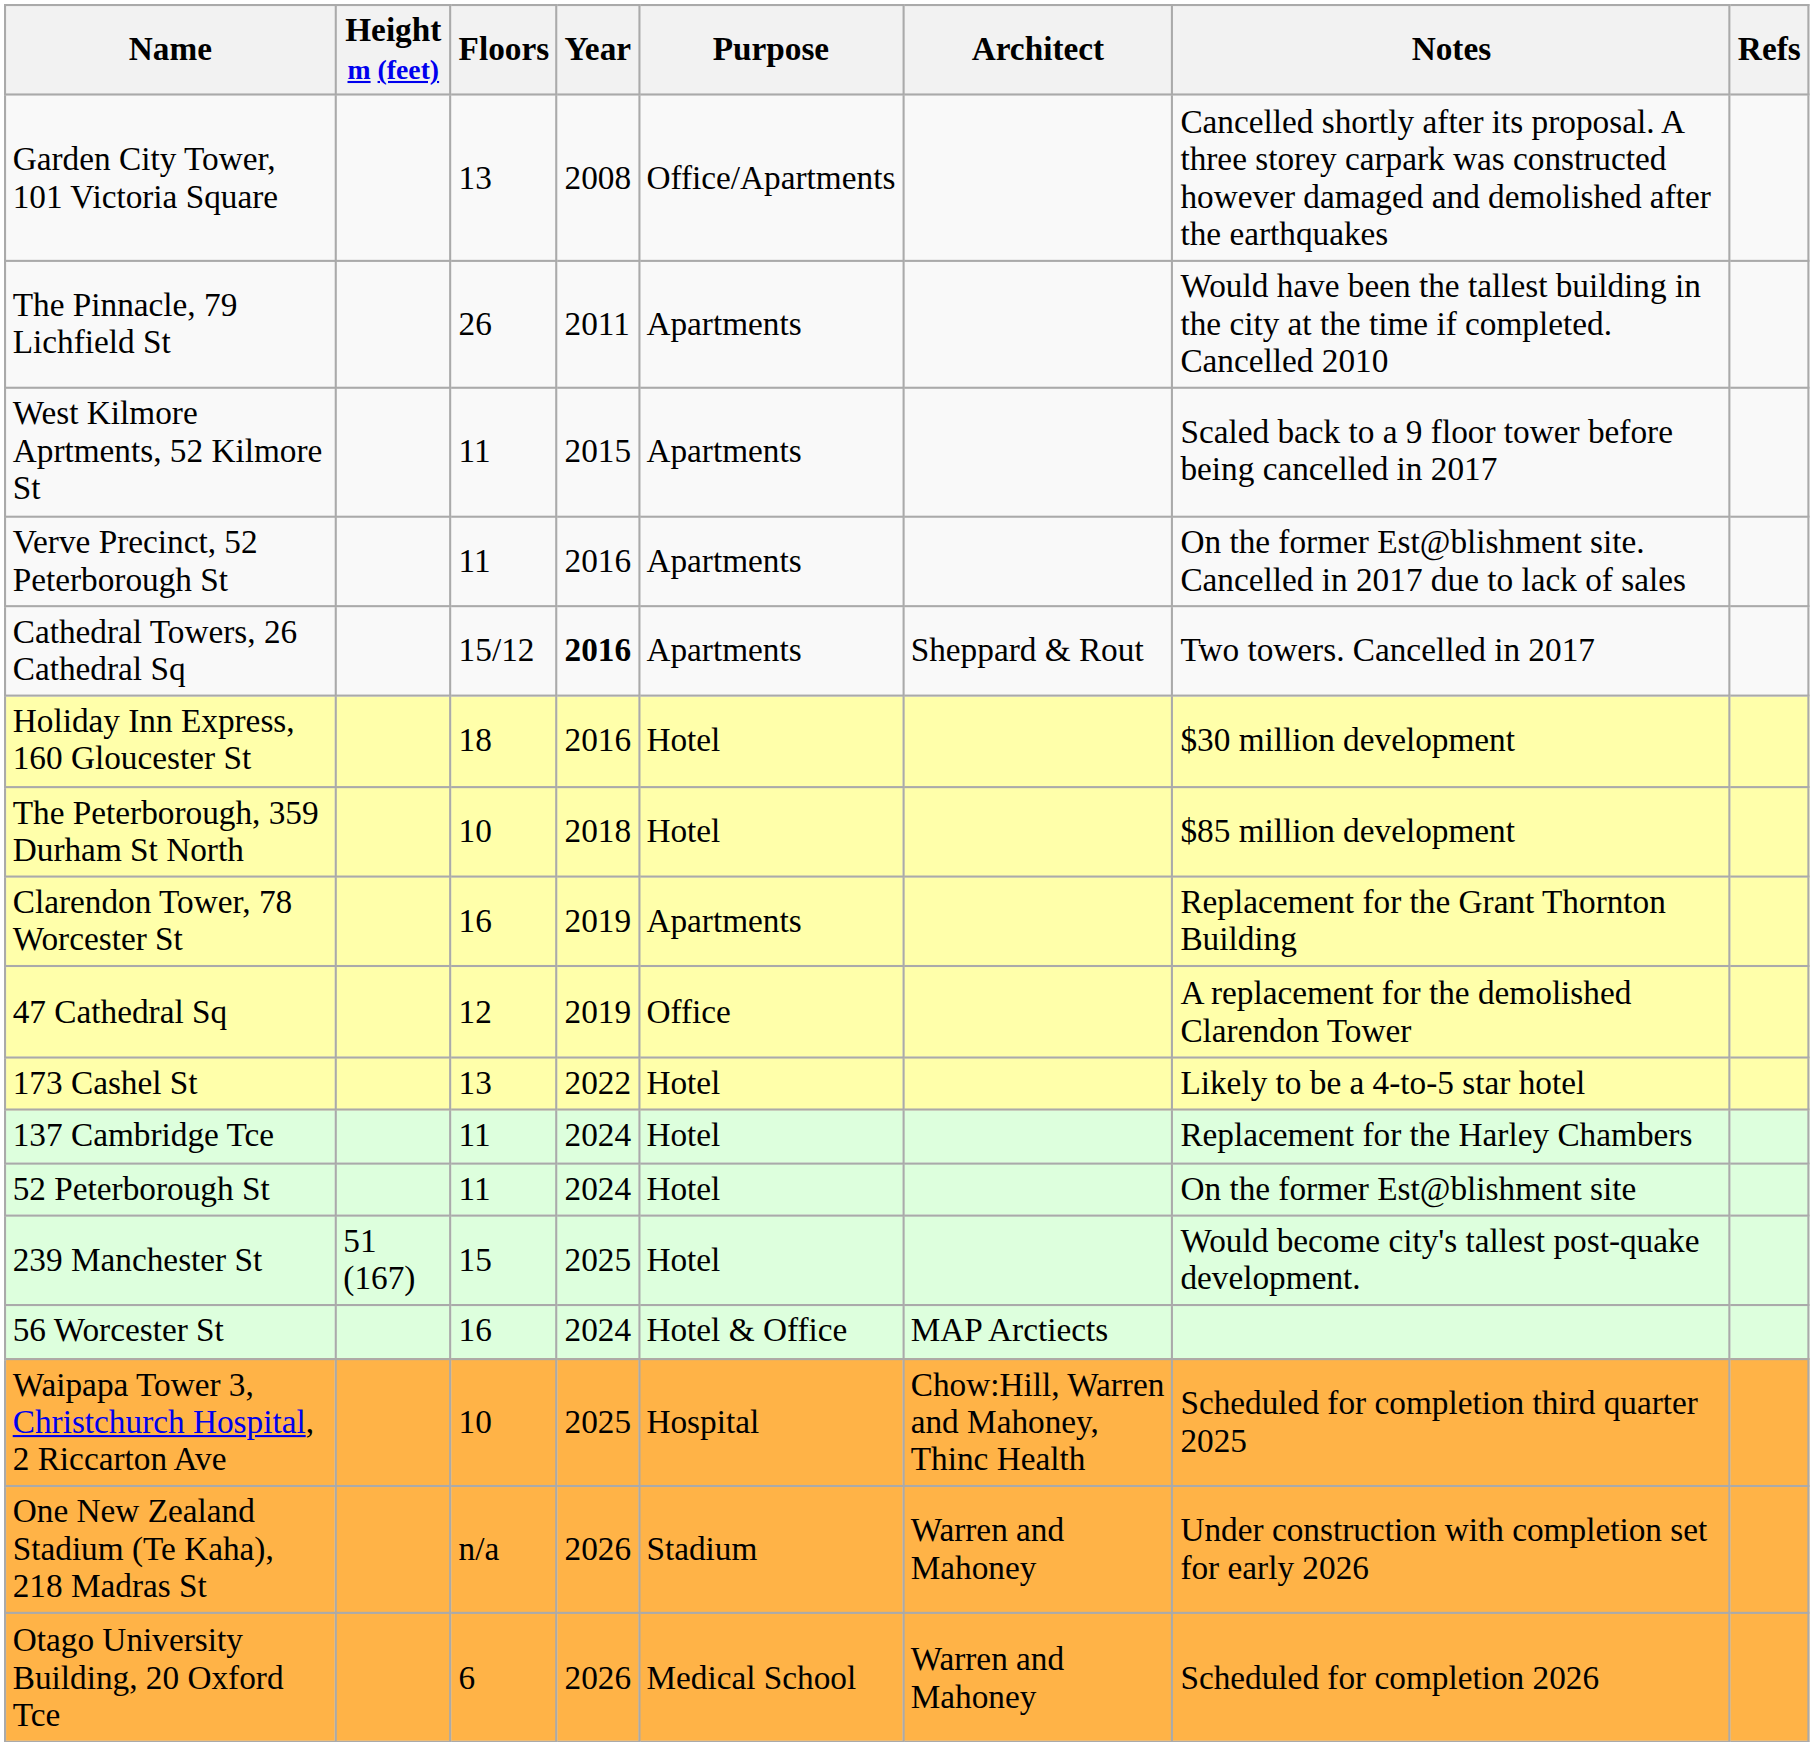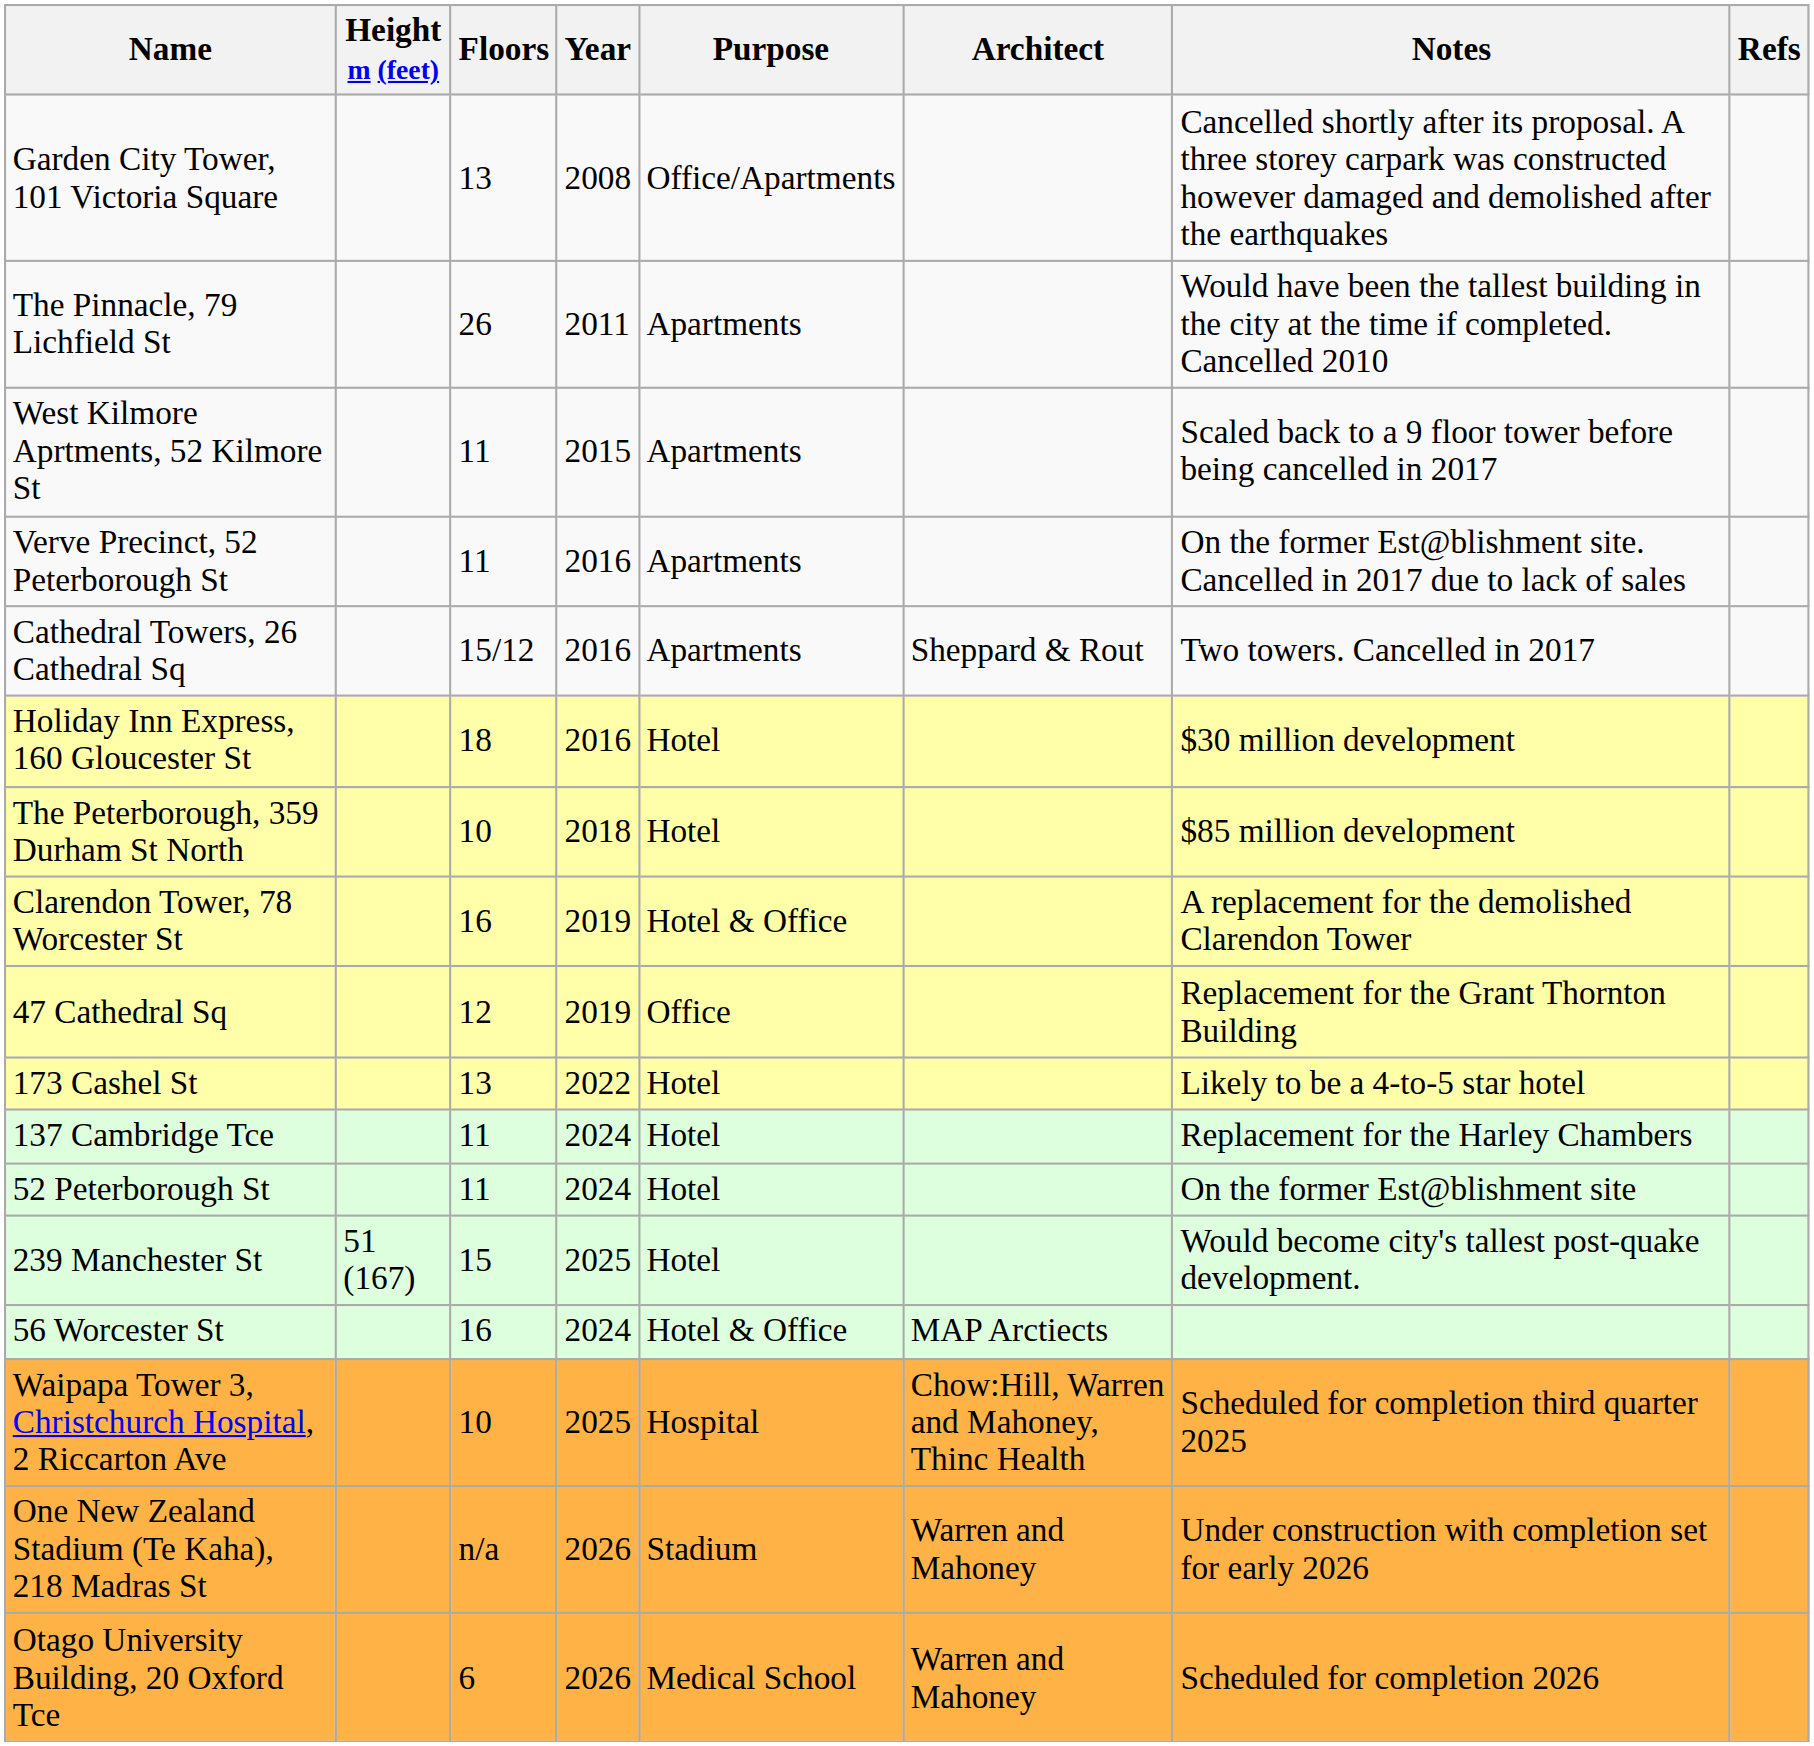 <table class="wikitable sortable">
 <tr>
 <th>Name</th>
 <th>Height<br><small><a href='#'>m</a> <a href='#'>(feet)</a></small></th>
 <th>Floors</th>
 <th>Year</th>
 <th>Purpose</th>
 <th>Architect</th>
 <th>Notes</th>
 <th>Refs</th>
 </tr>
 <tr -bgcolor=#FF7F50>
 <td>Garden City Tower, 101 Victoria Square</td>
 <td></td>
 <td>13</td>
 <td>2008</td>
 <td>Office/Apartments</td>
 <td></td>
 <td>Cancelled shortly after its proposal. A three storey carpark was constructed however damaged and demolished after the earthquakes</td>
 <td></td>
 </tr>
 <tr -bgcolor=#FF7F50>
 <td>The Pinnacle, 79 Lichfield St</td>
 <td></td>
 <td>26</td>
 <td>2011</td>
 <td>Apartments</td>
 <td></td>
 <td>Would have been the tallest building in the city at the time if completed. Cancelled 2010</td>
 <td></td>
 </tr>
 <tr -bgcolor=#FF7F50>
 <td>West Kilmore Aprtments, 52 Kilmore St</td>
 <td></td>
 <td>11</td>
 <td>2015</td>
 <td>Apartments</td>
 <td></td>
 <td>Scaled back to a 9 floor tower before being cancelled in 2017</td>
 <td></td>
 </tr>
 <tr -bgcolor=#FF7F50>
 <td>Verve Precinct, 52 Peterborough St</td>
 <td></td>
 <td>11</td>
 <td>2016</td>
 <td>Apartments</td>
 <td></td>
 <td>On the former Est@blishment site. Cancelled in 2017 due to lack of sales</td>
 <td></td>
 </tr>
 <tr -bgcolor=#FF7F50>
 <td>Cathedral Towers, 26 Cathedral Sq</td>
 <td></td>
 <td>15/12</td>
-<td><strong>2016</strong></td>
+<td>2016</td>
 <td>Apartments</td>
 <td>Sheppard & Rout</td>
 <td>Two towers. Cancelled in 2017</td>
 <td></td>
 </tr>
 <tr bgcolor=#ffa>
 <td>Holiday Inn Express, 160 Gloucester St</td>
 <td></td>
 <td>18</td>
 <td>2016</td>
 <td>Hotel</td>
 <td></td>
 <td>$30 million development</td>
 <td></td>
 </tr>
 <tr bgcolor=#ffa>
 <td>The Peterborough, 359 Durham St North</td>
 <td></td>
 <td>10</td>
 <td>2018</td>
 <td>Hotel</td>
 <td></td>
 <td>$85 million development</td>
 <td></td>
 </tr>
 <tr bgcolor=#ffa>
 <td>Clarendon Tower, 78 Worcester St</td>
 <td></td>
 <td>16</td>
 <td>2019</td>
-<td>Apartments</td>
+<td>Hotel & Office</td>
 <td></td>
-<td>Replacement for the Grant Thornton Building</td>
+<td>A replacement for the demolished Clarendon Tower</td>
 <td></td>
 </tr>
 <tr bgcolor=#ffa>
 <td>47 Cathedral Sq</td>
 <td></td>
 <td>12</td>
 <td>2019</td>
 <td>Office</td>
 <td></td>
-<td>A replacement for the demolished Clarendon Tower</td>
+<td>Replacement for the Grant Thornton Building</td>
 <td></td>
 </tr>
 <tr bgcolor=#ffa>
 <td>173 Cashel St</td>
 <td></td>
 <td>13</td>
 <td>2022</td>
 <td>Hotel</td>
 <td></td>
 <td>Likely to be a 4-to-5 star hotel</td>
 <td></td>
 </tr>
 <tr bgcolor=#ddffdd>
 <td>137 Cambridge Tce</td>
 <td></td>
 <td>11</td>
 <td>2024</td>
 <td>Hotel</td>
 <td></td>
 <td>Replacement for the Harley Chambers</td>
 <td></td>
 </tr>
 <tr bgcolor=#ddffdd>
 <td>52 Peterborough St</td>
 <td></td>
 <td>11</td>
 <td>2024</td>
 <td>Hotel</td>
 <td></td>
 <td>On the former Est@blishment site</td>
 <td></td>
 </tr>
 <tr bgcolor=#ddffdd>
 <td>239 Manchester St</td>
 <td>51 (167)</td>
 <td>15</td>
 <td>2025</td>
 <td>Hotel</td>
 <td></td>
 <td>Would become city's tallest post-quake development.</td>
 <td></td>
 </tr>
 <tr bgcolor=#ddffdd>
 <td>56 Worcester St</td>
 <td></td>
 <td>16</td>
 <td>2024</td>
 <td>Hotel & Office</td>
 <td>MAP Arctiects</td>
 <td></td>
 <td></td>
 </tr>
 <tr bgcolor="FFB347">
 <td>Waipapa Tower 3, <a href='#'>Christchurch Hospital</a>, 2 Riccarton Ave</td>
 <td></td>
 <td>10</td>
 <td>2025</td>
 <td>Hospital</td>
 <td>Chow:Hill, Warren and Mahoney, Thinc Health</td>
 <td>Scheduled for completion third quarter 2025</td>
 <td></td>
 </tr>
 <tr bgcolor="FFB347">
 <td>One New Zealand Stadium (Te Kaha), 218 Madras St</td>
 <td></td>
 <td>n/a</td>
 <td>2026</td>
 <td>Stadium</td>
 <td>Warren and Mahoney</td>
 <td>Under construction with completion set for early 2026</td>
 <td></td>
 </tr>
 <tr bgcolor="FFB347">
 <td>Otago University Building, 20 Oxford Tce</td>
 <td></td>
 <td>6</td>
 <td>2026</td>
 <td>Medical School</td>
 <td>Warren and Mahoney</td>
 <td>Scheduled for completion 2026</td>
 <td></td>
 </tr>
 </table>
